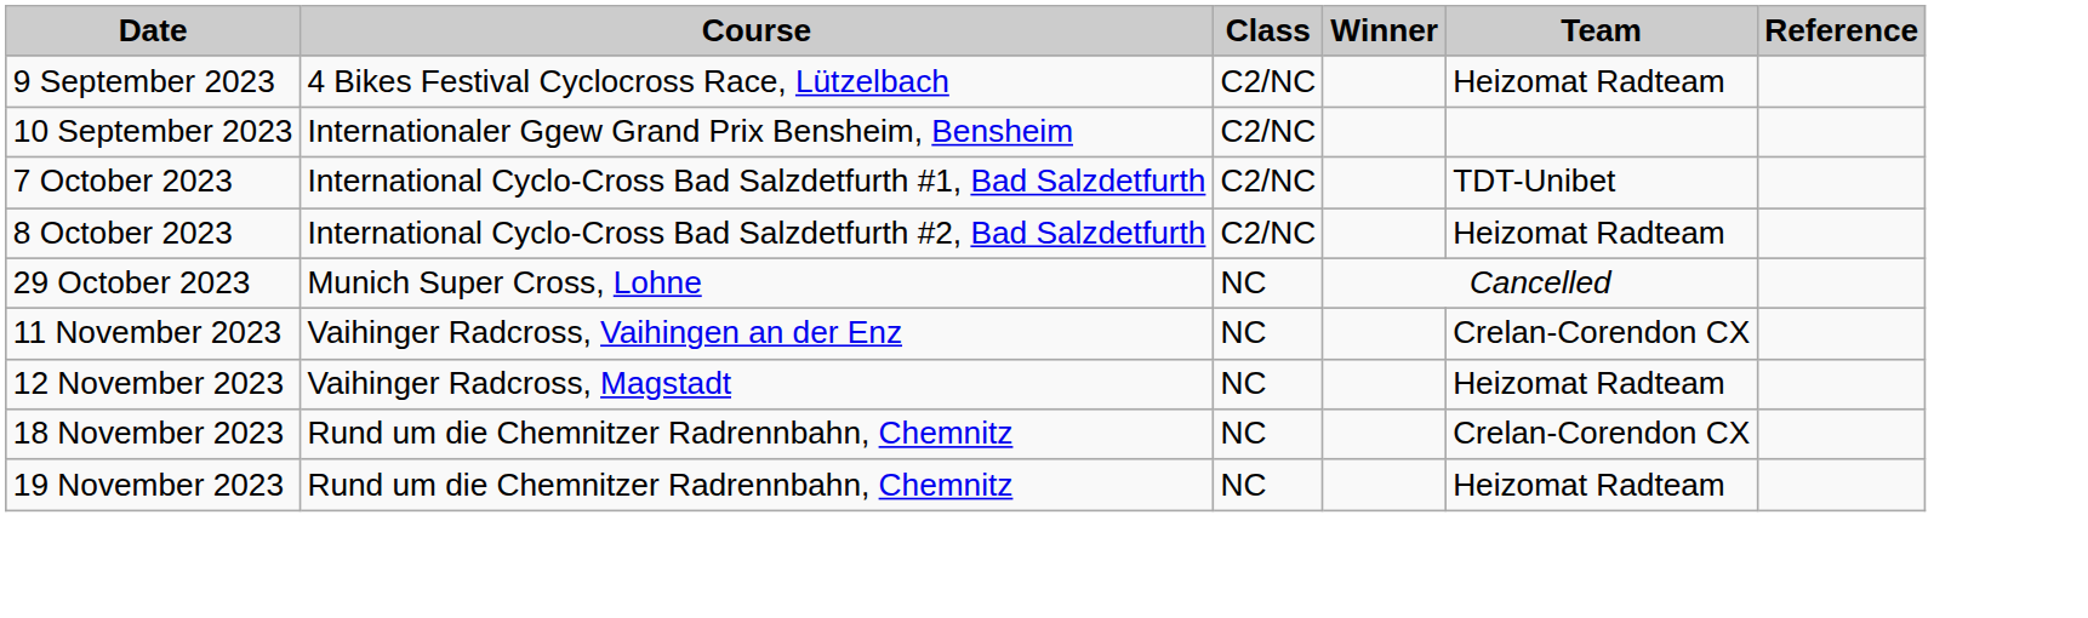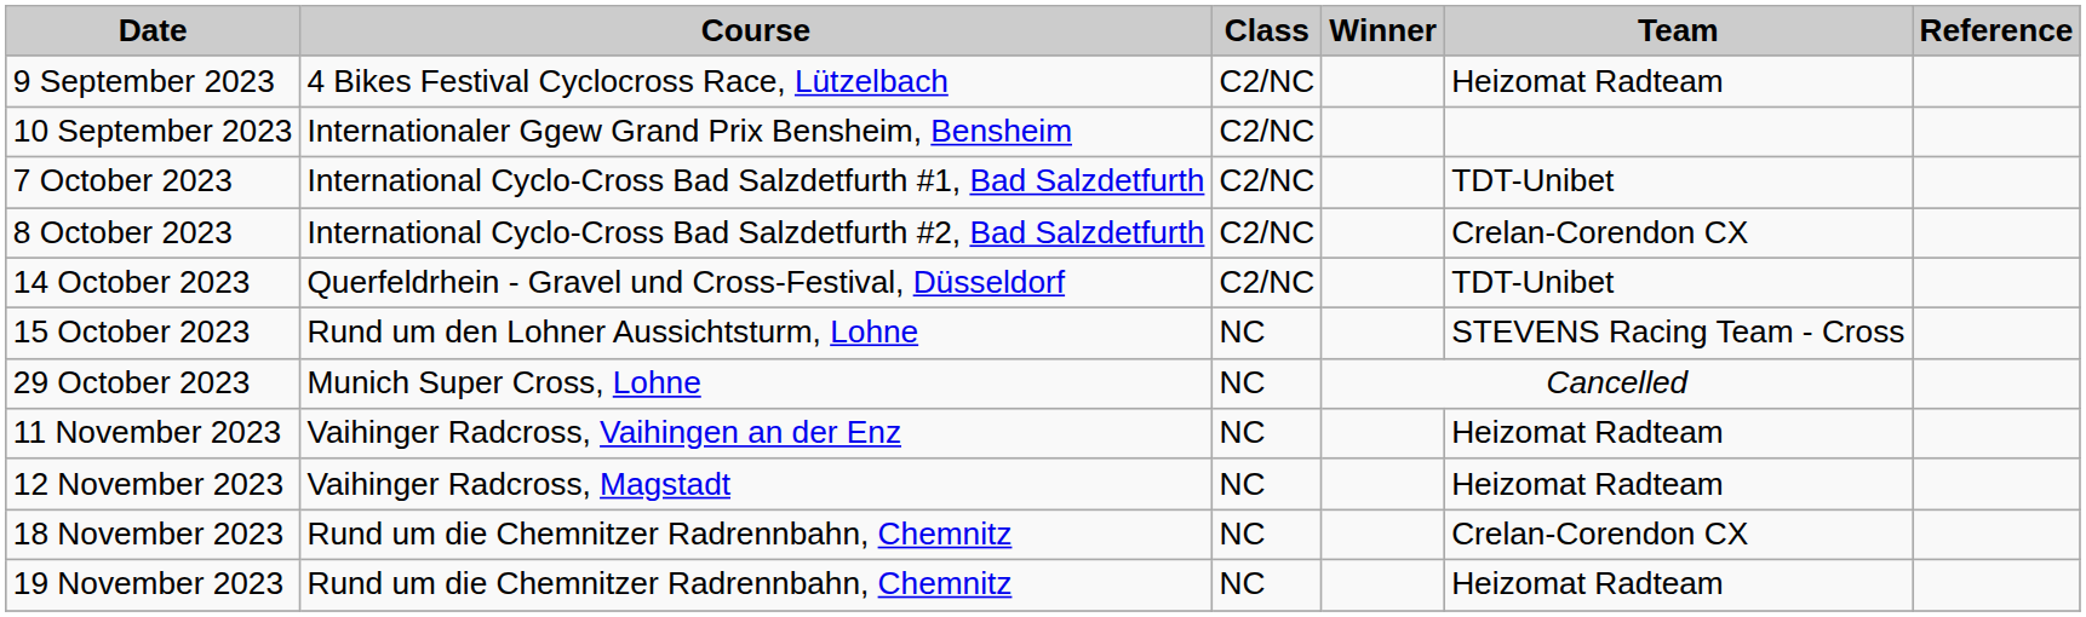 <table class="wikitable sortable alternance ">
 <tr>
 <th scope="col" style="background-color:#CCCCCC;">Date</th>
 <th scope="col" style="background-color:#CCCCCC;">Course</th>
 <th scope="col" style="background-color:#CCCCCC;">Class</th>
 <th scope="col" style="background-color:#CCCCCC;">Winner</th>
 <th scope="col" style="background-color:#CCCCCC;">Team</th>
 <th scope="col" style="background-color:#CCCCCC;">Reference</th>
 </tr>
 <tr>
 <td>9 September 2023</td>
 <td> 4 Bikes Festival Cyclocross Race, <a href='#'>Lützelbach</a></td>
 <td>C2/NC</td>
 <td></td>
 <td>Heizomat Radteam</td>
 <td></td>
 </tr>
 <tr>
 <td>10 September 2023</td>
 <td> Internationaler Ggew Grand Prix Bensheim, <a href='#'>Bensheim</a></td>
 <td>C2/NC</td>
 <td></td>
 <td></td>
 <td></td>
 </tr>
 <tr>
 <td>7 October 2023</td>
 <td> International Cyclo-Cross Bad Salzdetfurth #1, <a href='#'>Bad Salzdetfurth</a></td>
 <td>C2/NC</td>
 <td></td>
 <td>TDT-Unibet</td>
 <td></td>
 </tr>
 <tr>
 <td>8 October 2023</td>
 <td> International Cyclo-Cross Bad Salzdetfurth #2, <a href='#'>Bad Salzdetfurth</a></td>
 <td>C2/NC</td>
 <td></td>
-<td>Heizomat Radteam</td>
+<td>Crelan-Corendon CX</td>
+<td></td>
+</tr>
+<tr>
+<td>14 October 2023</td>
+<td> Querfeldrhein - Gravel und Cross-Festival, <a href='#'>Düsseldorf</a></td>
+<td>C2/NC</td>
+<td></td>
+<td>TDT-Unibet</td>
+<td></td>
+</tr>
+<tr>
+<td>15 October 2023</td>
+<td> Rund um den Lohner Aussichtsturm, <a href='#'>Lohne</a></td>
+<td>NC</td>
+<td></td>
+<td>STEVENS Racing Team - Cross</td>
 <td></td>
 </tr>
 <tr>
 <td>29 October 2023</td>
 <td> Munich Super Cross, <a href='#'>Lohne</a></td>
 <td>NC</td>
 <td align=center colspan="2"><em>Cancelled</em></td>
 <td></td>
 </tr>
 <tr>
 <td>11 November 2023</td>
 <td> Vaihinger Radcross, <a href='#'>Vaihingen an der Enz</a></td>
 <td>NC</td>
 <td></td>
-<td>Crelan-Corendon CX</td>
+<td>Heizomat Radteam</td>
 <td></td>
 </tr>
 <tr>
 <td>12 November 2023</td>
 <td> Vaihinger Radcross, <a href='#'>Magstadt</a></td>
 <td>NC</td>
 <td></td>
 <td>Heizomat Radteam</td>
 <td></td>
 </tr>
 <tr>
 <td>18 November 2023</td>
 <td> Rund um die Chemnitzer Radrennbahn, <a href='#'>Chemnitz</a></td>
 <td>NC</td>
 <td></td>
 <td>Crelan-Corendon CX</td>
 <td></td>
 </tr>
 <tr>
 <td>19 November 2023</td>
 <td> Rund um die Chemnitzer Radrennbahn, <a href='#'>Chemnitz</a></td>
 <td>NC</td>
 <td></td>
 <td>Heizomat Radteam</td>
 <td></td>
 </tr>
 </table>
